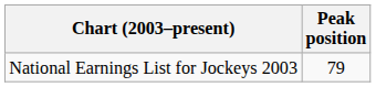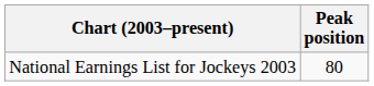 <table class="wikitable sortable">
 <tr>
 <th>Chart (2003–present)</th>
 <th>Peak<br>position</th>
 </tr>
 <tr>
 <td>National Earnings List for Jockeys 2003</td>
-<td style="text-align:center;">79</td>
+<td style="text-align:center;">80</td>
 </tr>
 </table>
